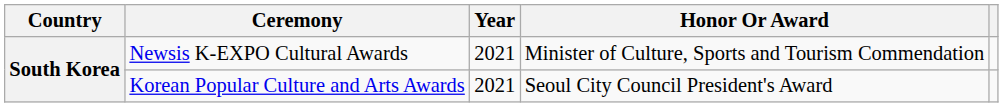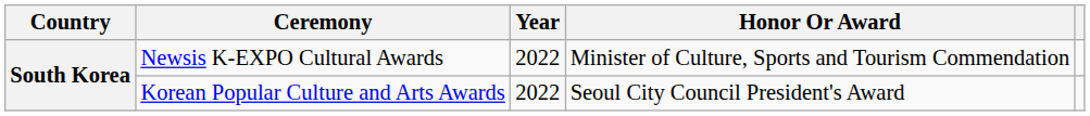 <table class="wikitable plainrowheaders" style="margin-right: 0;">
 <tr>
 <th scope="col">Country</th>
 <th scope="col">Ceremony</th>
 <th scope="col">Year</th>
 <th scope="col">Honor Or Award</th>
 <th scope="col" class="unsortable"></th>
 </tr>
 <tr>
 <th rowspan="2" scope="row">South Korea</th>
 <td><a href='#'>Newsis</a> K-EXPO Cultural Awards</td>
-<td style="text-align:center">2021</td>
+<td style="text-align:center">2022</td>
 <td>Minister of Culture, Sports and Tourism Commendation</td>
 <td style="text-align:center"></td>
 </tr>
 <tr>
 <td><a href='#'>Korean Popular Culture and Arts Awards</a></td>
-<td style="text-align:center">2021</td>
+<td style="text-align:center">2022</td>
 <td>Seoul City Council President's Award</td>
 <td style="text-align:center"></td>
 </tr>
 </table>
